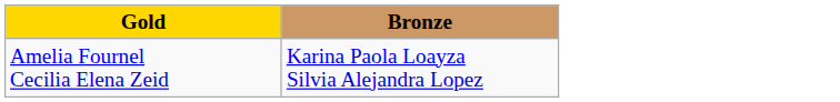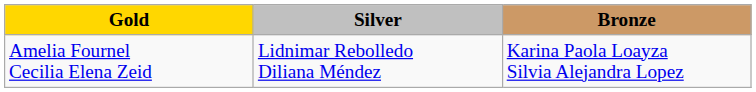 <table class="wikitable" style="text-align:left">
 <tr align="center">
 <td width=200 bgcolor=gold><strong>Gold</strong></td>
+<td width=200 bgcolor=silver><strong>Silver</strong></td>
 <td width=200 bgcolor=CC9966><strong>Bronze</strong></td>
 </tr>
 <tr>
 <td><a href='#'>Amelia Fournel</a><br><a href='#'>Cecilia Elena Zeid</a><br><em></em></td>
+<td><a href='#'>Lidnimar Rebolledo</a><br><a href='#'>Diliana Méndez</a><br><em></em></td>
 <td><a href='#'>Karina Paola Loayza</a><br><a href='#'>Silvia Alejandra Lopez</a><br><em></em></td>
 </tr>
 </table>
